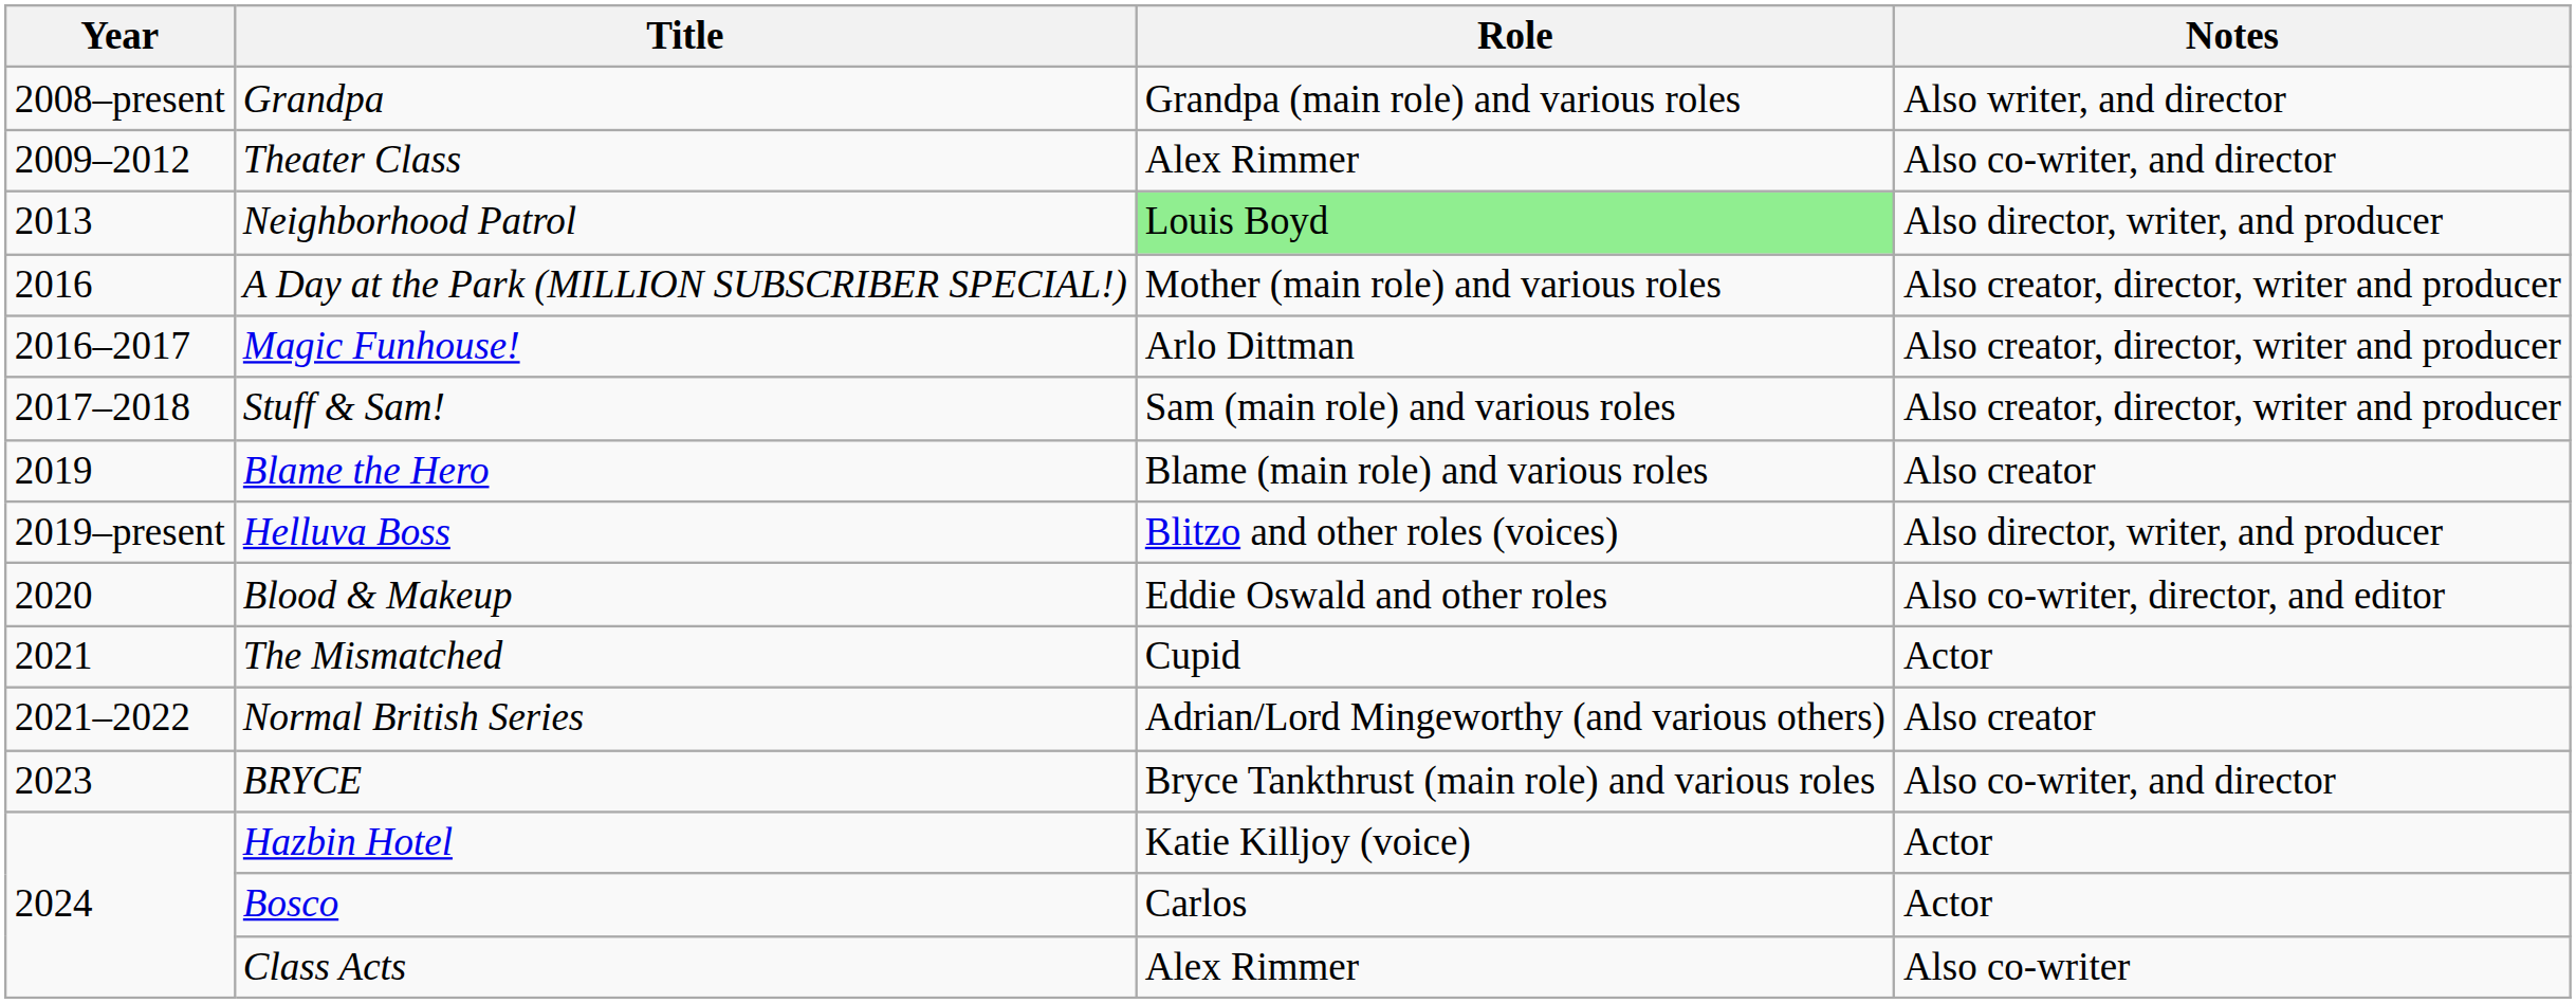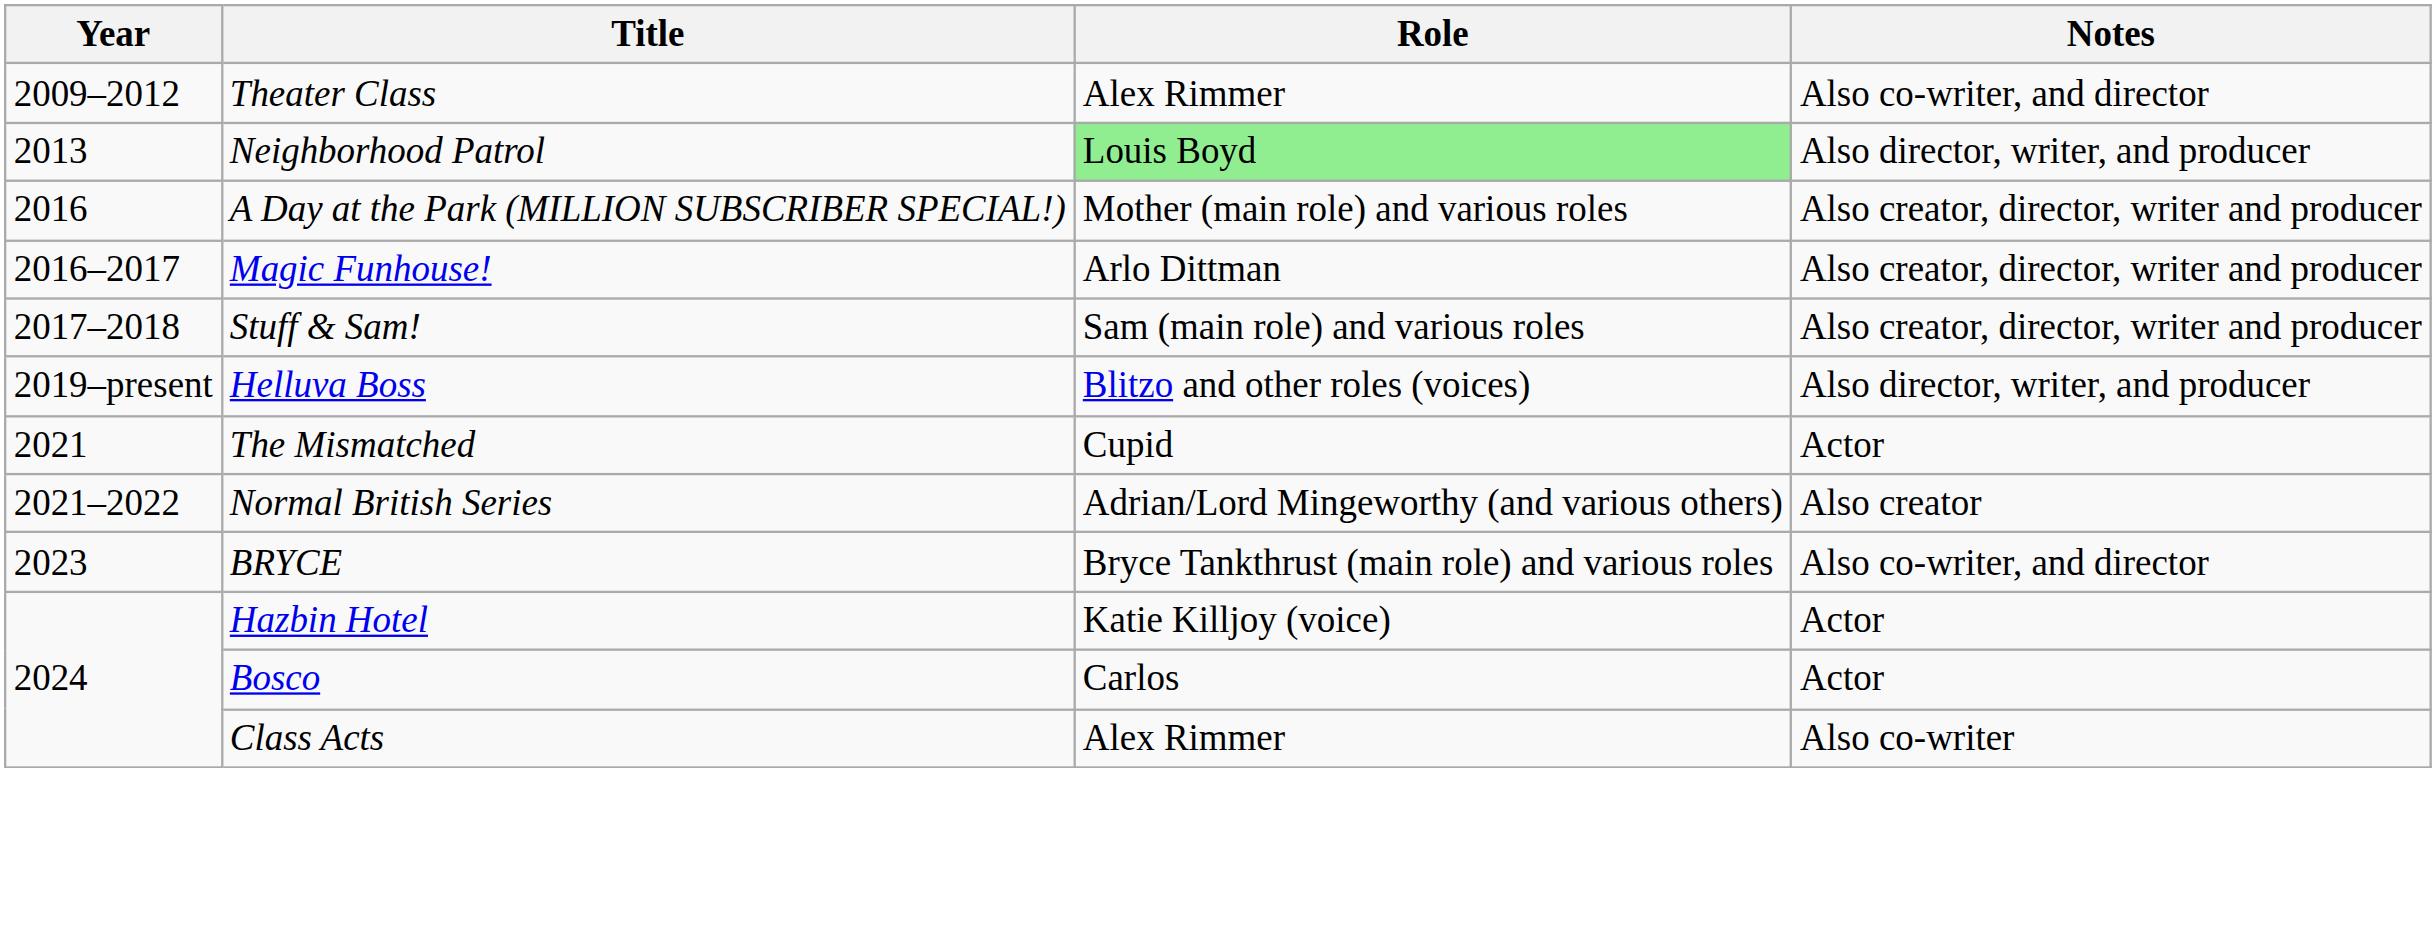 <table class="wikitable">
 <tr>
 <th>Year</th>
 <th>Title</th>
 <th>Role</th>
 <th>Notes</th>
-</tr>
-<tr>
-<td>2008–present</td>
-<td><em>Grandpa</em></td>
-<td>Grandpa (main role) and various roles</td>
-<td>Also writer, and director</td>
 </tr>
 <tr>
 <td>2009–2012</td>
 <td><em>Theater Class</em></td>
 <td>Alex Rimmer</td>
 <td>Also co-writer, and director</td>
 </tr>
 <tr>
 <td>2013</td>
 <td><em>Neighborhood Patrol</em></td>
 <td style="background: lightgreen;">Louis Boyd</td>
 <td>Also director, writer, and producer</td>
 </tr>
 <tr>
 <td>2016</td>
 <td><em>A Day at the Park (MILLION SUBSCRIBER SPECIAL!)</em></td>
 <td>Mother (main role) and various roles</td>
 <td>Also creator, director, writer and producer</td>
 </tr>
 <tr>
 <td>2016–2017</td>
 <td><em><a href='#'>Magic Funhouse!</a></em></td>
 <td>Arlo Dittman</td>
 <td>Also creator, director, writer and producer</td>
 </tr>
 <tr>
 <td>2017–2018</td>
 <td><em>Stuff & Sam!</em></td>
 <td>Sam (main role) and various roles</td>
 <td>Also creator, director, writer and producer</td>
 </tr>
 <tr>
-<td>2019</td>
-<td><em><a href='#'>Blame the Hero</a></em></td>
-<td>Blame (main role) and various roles</td>
-<td>Also creator</td>
-</tr>
-<tr>
 <td>2019–present</td>
 <td><em><a href='#'>Helluva Boss</a></em></td>
 <td><a href='#'>Blitzo</a> and other roles (voices)</td>
 <td>Also director, writer, and producer</td>
-</tr>
-<tr>
-<td>2020</td>
-<td><em>Blood & Makeup</em></td>
-<td>Eddie Oswald and other roles</td>
-<td>Also co-writer, director, and editor</td>
 </tr>
 <tr>
 <td>2021</td>
 <td><em>The Mismatched</em></td>
 <td>Cupid</td>
 <td>Actor</td>
 </tr>
 <tr>
 <td>2021–2022</td>
 <td><em>Normal British Series</em></td>
 <td>Adrian/Lord Mingeworthy (and various others)</td>
 <td>Also creator</td>
 </tr>
 <tr>
 <td>2023</td>
 <td><em>BRYCE</em></td>
 <td>Bryce Tankthrust (main role) and various roles</td>
 <td>Also co-writer, and director</td>
 </tr>
 <tr>
 <td rowspan="3">2024</td>
 <td><em><a href='#'>Hazbin Hotel</a></em></td>
 <td>Katie Killjoy (voice)</td>
 <td>Actor</td>
 </tr>
 <tr>
 <td><em><a href='#'>Bosco</a></em></td>
 <td>Carlos</td>
 <td>Actor</td>
 </tr>
 <tr>
 <td><em>Class Acts</em></td>
 <td>Alex Rimmer</td>
 <td>Also co-writer</td>
 </tr>
 </table>
